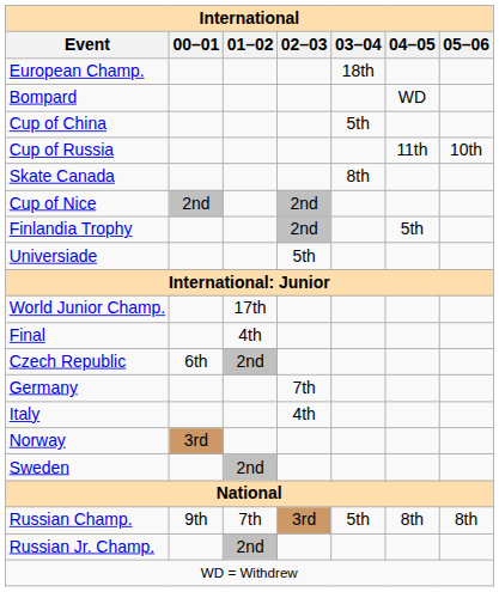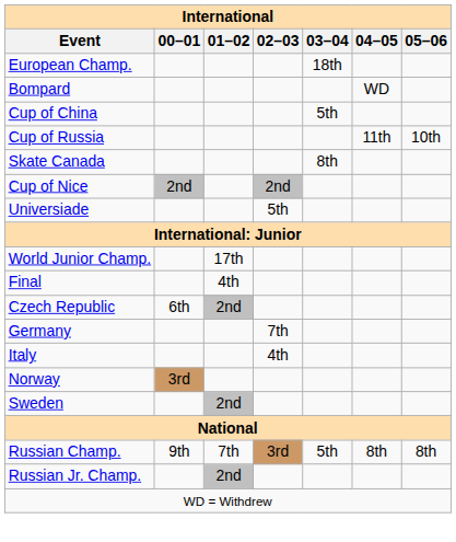 <table class="wikitable" style="text-align:center">
 <tr>
 <th style="background-color: #ffdead; " colspan=7 align=center>International</th>
 </tr>
 <tr>
 <th>Event</th>
 <th>00–01</th>
 <th>01–02</th>
 <th>02–03</th>
 <th>03–04</th>
 <th>04–05</th>
 <th>05–06</th>
 </tr>
 <tr>
 <td align=left><a href='#'>European Champ.</a></td>
 <td></td>
 <td></td>
 <td></td>
 <td>18th</td>
 <td></td>
 <td></td>
 </tr>
 <tr>
 <td align=left> <a href='#'>Bompard</a></td>
 <td></td>
 <td></td>
 <td></td>
 <td></td>
 <td>WD</td>
 <td></td>
 </tr>
 <tr>
 <td align=left> <a href='#'>Cup of China</a></td>
 <td></td>
 <td></td>
 <td></td>
 <td>5th</td>
 <td></td>
 <td></td>
 </tr>
 <tr>
 <td align=left> <a href='#'>Cup of Russia</a></td>
 <td></td>
 <td></td>
 <td></td>
 <td></td>
 <td>11th</td>
 <td>10th</td>
 </tr>
 <tr>
 <td align=left> <a href='#'>Skate Canada</a></td>
 <td></td>
 <td></td>
 <td></td>
 <td>8th</td>
 <td></td>
 <td></td>
 </tr>
 <tr>
 <td align=left><a href='#'>Cup of Nice</a></td>
 <td bgcolor=silver>2nd</td>
 <td></td>
 <td bgcolor=silver>2nd</td>
 <td></td>
 <td></td>
-<td></td>
-</tr>
-<tr>
-<td align=left><a href='#'>Finlandia Trophy</a></td>
-<td></td>
-<td></td>
-<td bgcolor=silver>2nd</td>
-<td></td>
-<td>5th</td>
 <td></td>
 </tr>
 <tr>
 <td align=left><a href='#'>Universiade</a></td>
 <td></td>
 <td></td>
 <td>5th</td>
 <td></td>
 <td></td>
 <td></td>
 </tr>
 <tr>
 <th style="background-color: #ffdead; " colspan=7 align=center>International: Junior</th>
 </tr>
 <tr>
 <td align=left><a href='#'>World Junior Champ.</a></td>
 <td></td>
 <td>17th</td>
 <td></td>
 <td></td>
 <td></td>
 <td></td>
 </tr>
 <tr>
 <td align=left> <a href='#'>Final</a></td>
 <td></td>
 <td>4th</td>
 <td></td>
 <td></td>
 <td></td>
 <td></td>
 </tr>
 <tr>
 <td align=left> <a href='#'>Czech Republic</a></td>
 <td>6th</td>
 <td bgcolor=silver>2nd</td>
 <td></td>
 <td></td>
 <td></td>
 <td></td>
 </tr>
 <tr>
 <td align=left> <a href='#'>Germany</a></td>
 <td></td>
 <td></td>
 <td>7th</td>
 <td></td>
 <td></td>
 <td></td>
 </tr>
 <tr>
 <td align=left> <a href='#'>Italy</a></td>
 <td></td>
 <td></td>
 <td>4th</td>
 <td></td>
 <td></td>
 <td></td>
 </tr>
 <tr>
 <td align=left> <a href='#'>Norway</a></td>
 <td bgcolor=cc9966>3rd</td>
 <td></td>
 <td></td>
 <td></td>
 <td></td>
 <td></td>
 </tr>
 <tr>
 <td align=left> <a href='#'>Sweden</a></td>
 <td></td>
 <td bgcolor=silver>2nd</td>
 <td></td>
 <td></td>
 <td></td>
 <td></td>
 </tr>
 <tr>
 <th style="background-color: #ffdead; " colspan=7 align=center>National</th>
 </tr>
 <tr>
 <td align=left><a href='#'>Russian Champ.</a></td>
 <td>9th</td>
 <td>7th</td>
 <td bgcolor=cc9966>3rd</td>
 <td>5th</td>
 <td>8th</td>
 <td>8th</td>
 </tr>
 <tr>
 <td align=left><a href='#'>Russian Jr. Champ.</a></td>
 <td></td>
 <td bgcolor=silver>2nd</td>
 <td></td>
 <td></td>
 <td></td>
 <td></td>
 </tr>
 <tr>
 <td colspan=7 align=center><small> WD = Withdrew </small></td>
 </tr>
 </table>
